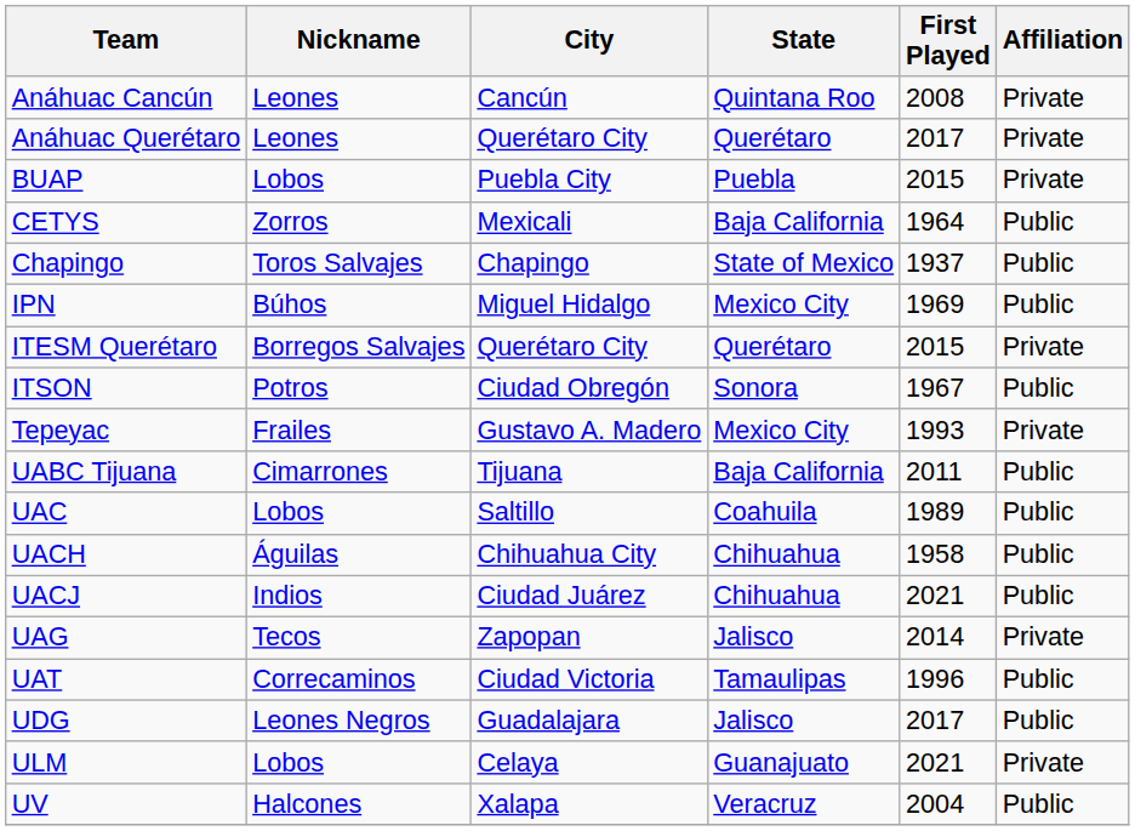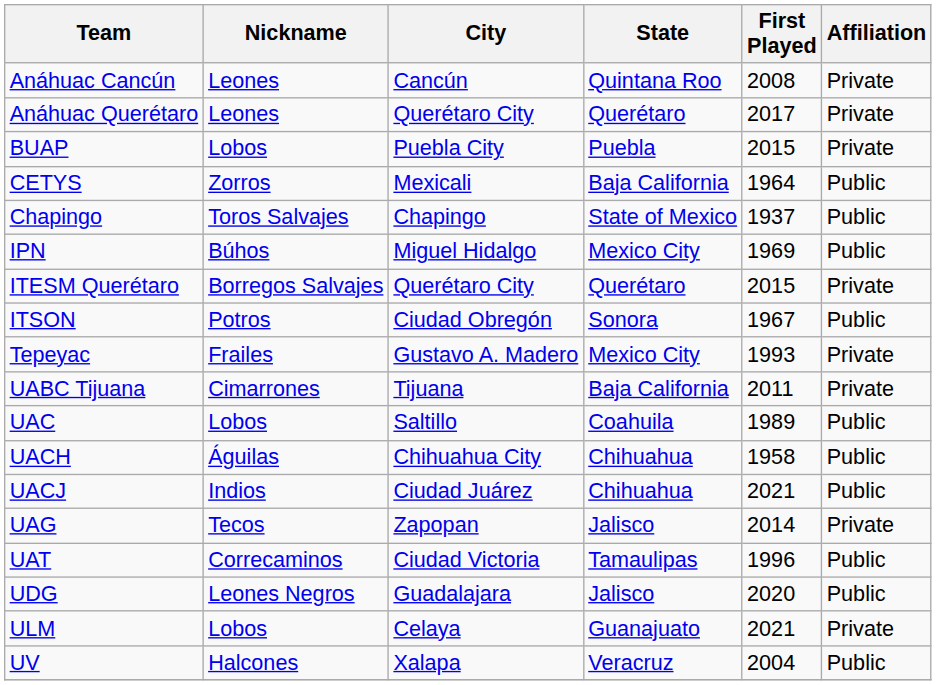 <table class="wikitable sortable">
 <tr>
 <th>Team</th>
 <th>Nickname</th>
 <th>City</th>
 <th>State</th>
 <th>First<br>Played</th>
 <th>Affiliation</th>
 </tr>
 <tr>
 <td><a href='#'>Anáhuac Cancún</a></td>
 <td><a href='#'>Leones</a></td>
 <td><a href='#'>Cancún</a></td>
 <td><a href='#'>Quintana Roo</a></td>
 <td>2008</td>
 <td>Private</td>
 </tr>
 <tr>
 <td><a href='#'>Anáhuac Querétaro</a></td>
 <td><a href='#'>Leones</a></td>
 <td><a href='#'>Querétaro City</a></td>
 <td><a href='#'>Querétaro</a></td>
 <td>2017</td>
 <td>Private</td>
 </tr>
 <tr>
 <td><a href='#'>BUAP</a></td>
 <td><a href='#'>Lobos</a></td>
 <td><a href='#'>Puebla City</a></td>
 <td><a href='#'>Puebla</a></td>
 <td>2015</td>
 <td>Private</td>
 </tr>
 <tr>
 <td><a href='#'>CETYS</a></td>
 <td><a href='#'>Zorros</a></td>
 <td><a href='#'>Mexicali</a></td>
 <td><a href='#'>Baja California</a></td>
 <td>1964</td>
 <td>Public</td>
 </tr>
 <tr>
 <td><a href='#'>Chapingo</a></td>
 <td><a href='#'>Toros Salvajes</a></td>
 <td><a href='#'>Chapingo</a></td>
 <td><a href='#'>State of Mexico</a></td>
 <td>1937</td>
 <td>Public</td>
 </tr>
 <tr>
 <td><a href='#'>IPN</a></td>
 <td><a href='#'>Búhos</a></td>
 <td><a href='#'>Miguel Hidalgo</a></td>
 <td><a href='#'>Mexico City</a></td>
 <td>1969</td>
 <td>Public</td>
 </tr>
 <tr>
 <td><a href='#'>ITESM Querétaro</a></td>
 <td><a href='#'>Borregos Salvajes</a></td>
 <td><a href='#'>Querétaro City</a></td>
 <td><a href='#'>Querétaro</a></td>
 <td>2015</td>
 <td>Private</td>
 </tr>
 <tr>
 <td><a href='#'>ITSON</a></td>
 <td><a href='#'>Potros</a></td>
 <td><a href='#'>Ciudad Obregón</a></td>
 <td><a href='#'>Sonora</a></td>
 <td>1967</td>
 <td>Public</td>
 </tr>
 <tr>
 <td><a href='#'>Tepeyac</a></td>
 <td><a href='#'>Frailes</a></td>
 <td><a href='#'>Gustavo A. Madero</a></td>
 <td><a href='#'>Mexico City</a></td>
 <td>1993</td>
 <td>Private</td>
 </tr>
 <tr>
 <td><a href='#'>UABC Tijuana</a></td>
 <td><a href='#'>Cimarrones</a></td>
 <td><a href='#'>Tijuana</a></td>
 <td><a href='#'>Baja California</a></td>
 <td>2011</td>
-<td>Public</td>
+<td>Private</td>
 </tr>
 <tr>
 <td><a href='#'>UAC</a></td>
 <td><a href='#'>Lobos</a></td>
 <td><a href='#'>Saltillo</a></td>
 <td><a href='#'>Coahuila</a></td>
 <td>1989</td>
 <td>Public</td>
 </tr>
 <tr>
 <td><a href='#'>UACH</a></td>
 <td><a href='#'>Águilas</a></td>
 <td><a href='#'>Chihuahua City</a></td>
 <td><a href='#'>Chihuahua</a></td>
 <td>1958</td>
 <td>Public</td>
 </tr>
 <tr>
 <td><a href='#'>UACJ</a></td>
 <td><a href='#'>Indios</a></td>
 <td><a href='#'>Ciudad Juárez</a></td>
 <td><a href='#'>Chihuahua</a></td>
 <td>2021</td>
 <td>Public</td>
 </tr>
 <tr>
 <td><a href='#'>UAG</a></td>
 <td><a href='#'>Tecos</a></td>
 <td><a href='#'>Zapopan</a></td>
 <td><a href='#'>Jalisco</a></td>
 <td>2014</td>
 <td>Private</td>
 </tr>
 <tr>
 <td><a href='#'>UAT</a></td>
 <td><a href='#'>Correcaminos</a></td>
 <td><a href='#'>Ciudad Victoria</a></td>
 <td><a href='#'>Tamaulipas</a></td>
 <td>1996</td>
 <td>Public</td>
 </tr>
 <tr>
 <td><a href='#'>UDG</a></td>
 <td><a href='#'>Leones Negros</a></td>
 <td><a href='#'>Guadalajara</a></td>
 <td><a href='#'>Jalisco</a></td>
-<td>2017</td>
+<td>2020</td>
 <td>Public</td>
 </tr>
 <tr>
 <td><a href='#'>ULM</a></td>
 <td><a href='#'>Lobos</a></td>
 <td><a href='#'>Celaya</a></td>
 <td><a href='#'>Guanajuato</a></td>
 <td>2021</td>
 <td>Private</td>
 </tr>
 <tr>
 <td><a href='#'>UV</a></td>
 <td><a href='#'>Halcones</a></td>
 <td><a href='#'>Xalapa</a></td>
 <td><a href='#'>Veracruz</a></td>
 <td>2004</td>
 <td>Public</td>
 </tr>
 <tr>
 </tr>
 </table>
